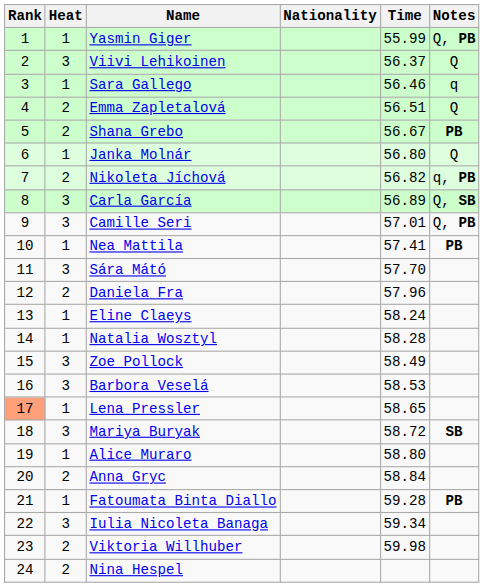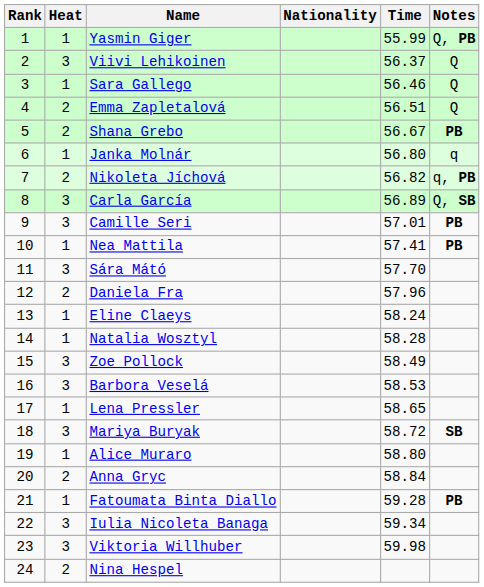 <table class="wikitable sortable" style="text-align:center;">
 <tr>
 <th>Rank</th>
 <th>Heat</th>
 <th>Name</th>
 <th>Nationality</th>
 <th>Time</th>
 <th>Notes</th>
 </tr>
 <tr bgcolor=ccffcc>
 <td>1</td>
 <td>1</td>
 <td align=left><a href='#'>Yasmin Giger</a></td>
 <td align=left></td>
 <td>55.99</td>
 <td>Q, <strong>PB</strong></td>
 </tr>
 <tr bgcolor=ccffcc>
 <td>2</td>
 <td>3</td>
 <td align=left><a href='#'>Viivi Lehikoinen</a></td>
 <td align=left></td>
 <td>56.37</td>
 <td>Q</td>
 </tr>
 <tr bgcolor=ccffcc>
 <td>3</td>
 <td>1</td>
 <td align=left><a href='#'>Sara Gallego</a></td>
 <td align=left></td>
 <td>56.46</td>
-<td>q</td>
+<td>Q</td>
 </tr>
 <tr bgcolor=ccffcc>
 <td>4</td>
 <td>2</td>
 <td align=left><a href='#'>Emma Zapletalová</a></td>
 <td align=left></td>
 <td>56.51</td>
 <td>Q</td>
 </tr>
 <tr bgcolor=ccffcc>
 <td>5</td>
 <td>2</td>
 <td align=left><a href='#'>Shana Grebo</a></td>
 <td align=left></td>
 <td>56.67</td>
 <td><strong>PB</strong></td>
 </tr>
 <tr bgcolor=ddffdd>
 <td>6</td>
 <td>1</td>
 <td align=left><a href='#'>Janka Molnár</a></td>
 <td align=left></td>
 <td>56.80</td>
-<td>Q</td>
+<td>q</td>
 </tr>
 <tr bgcolor=ddffdd>
 <td>7</td>
 <td>2</td>
 <td align=left><a href='#'>Nikoleta Jíchová</a></td>
 <td align=left></td>
 <td>56.82</td>
 <td>q, <strong>PB</strong></td>
 </tr>
 <tr bgcolor=ccffcc>
 <td>8</td>
 <td>3</td>
 <td align=left><a href='#'>Carla García</a></td>
 <td align=left></td>
 <td>56.89</td>
 <td>Q, <strong>SB</strong></td>
 </tr>
 <tr>
 <td>9</td>
 <td>3</td>
 <td align=left><a href='#'>Camille Seri</a></td>
 <td align=left></td>
 <td>57.01</td>
-<td>Q, <strong>PB</strong></td>
+<td><strong>PB</strong></td>
 </tr>
 <tr>
 <td>10</td>
 <td>1</td>
 <td align=left><a href='#'>Nea Mattila</a></td>
 <td align=left></td>
 <td>57.41</td>
 <td><strong>PB</strong></td>
 </tr>
 <tr>
 <td>11</td>
 <td>3</td>
 <td align=left><a href='#'>Sára Mátó</a></td>
 <td align=left></td>
 <td>57.70</td>
 <td></td>
 </tr>
 <tr>
 <td>12</td>
 <td>2</td>
 <td align=left><a href='#'>Daniela Fra</a></td>
 <td align=left></td>
 <td>57.96</td>
 <td></td>
 </tr>
 <tr>
 <td>13</td>
 <td>1</td>
 <td align=left><a href='#'>Eline Claeys</a></td>
 <td align=left></td>
 <td>58.24</td>
 <td></td>
 </tr>
 <tr>
 <td>14</td>
 <td>1</td>
 <td align=left><a href='#'>Natalia Wosztyl</a></td>
 <td align=left></td>
 <td>58.28</td>
 <td></td>
 </tr>
 <tr>
 <td>15</td>
 <td>3</td>
 <td align=left><a href='#'>Zoe Pollock</a></td>
 <td align=left></td>
 <td>58.49</td>
 <td></td>
 </tr>
 <tr>
 <td>16</td>
 <td>3</td>
 <td align=left><a href='#'>Barbora Veselá</a></td>
 <td align=left></td>
 <td>58.53</td>
 <td></td>
 </tr>
 <tr>
-<td style="background: lightsalmon;">17</td>
+<td>17</td>
 <td>1</td>
 <td align=left><a href='#'>Lena Pressler</a></td>
 <td align=left></td>
 <td>58.65</td>
 <td></td>
 </tr>
 <tr>
 <td>18</td>
 <td>3</td>
 <td align=left><a href='#'>Mariya Buryak</a></td>
 <td align=left></td>
 <td>58.72</td>
 <td><strong>SB</strong></td>
 </tr>
 <tr>
 <td>19</td>
 <td>1</td>
 <td align=left><a href='#'>Alice Muraro</a></td>
 <td align=left></td>
 <td>58.80</td>
 <td></td>
 </tr>
 <tr>
 <td>20</td>
 <td>2</td>
 <td align=left><a href='#'>Anna Gryc</a></td>
 <td align=left></td>
 <td>58.84</td>
 <td></td>
 </tr>
 <tr>
 <td>21</td>
 <td>1</td>
 <td align=left><a href='#'>Fatoumata Binta Diallo</a></td>
 <td align=left></td>
 <td>59.28</td>
 <td><strong>PB</strong></td>
 </tr>
 <tr>
 <td>22</td>
 <td>3</td>
 <td align=left><a href='#'>Iulia Nicoleta Banaga</a></td>
 <td align=left></td>
 <td>59.34</td>
 <td></td>
 </tr>
 <tr>
 <td>23</td>
-<td>2</td>
+<td>3</td>
 <td align=left><a href='#'>Viktoria Willhuber</a></td>
 <td align=left></td>
 <td>59.98</td>
 <td></td>
 </tr>
 <tr>
 <td>24</td>
 <td>2</td>
 <td align=left><a href='#'>Nina Hespel</a></td>
 <td align=left></td>
 <td></td>
 <td></td>
 </tr>
 </table>
